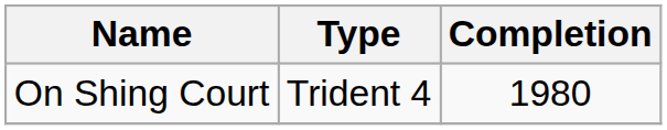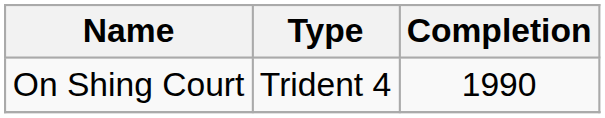 <table class="wikitable" style="text-align: center">
 <tr>
 <th>Name</th>
 <th>Type</th>
 <th>Completion</th>
 </tr>
 <tr>
 <td>On Shing Court</td>
 <td rowspan="1">Trident 4</td>
-<td rowspan="1">1980</td>
+<td rowspan="1">1990</td>
 </tr>
 <tr>
 </tr>
 </table>
